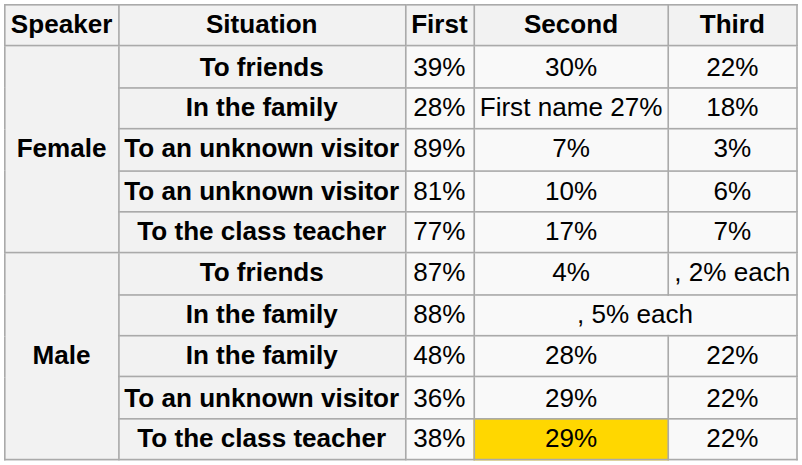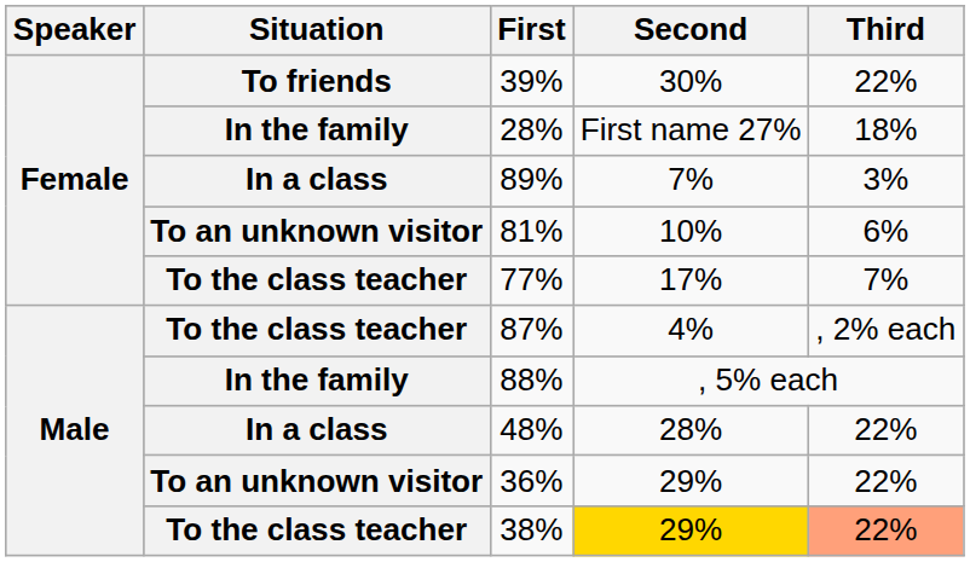 <table class="wikitable" style="text-align:center;">
 <tr>
 <th>Speaker</th>
 <th>Situation</th>
 <th>First</th>
 <th>Second</th>
 <th>Third</th>
 </tr>
 <tr>
 <th rowspan="5">Female</th>
 <th>To friends</th>
 <td> 39%</td>
 <td> 30%</td>
 <td> 22%</td>
 </tr>
 <tr>
 <th>In the family</th>
 <td> 28%</td>
 <td>First name 27%</td>
 <td> 18%</td>
 </tr>
 <tr>
-<th>To an unknown visitor</th>
+<th>In a class</th>
 <td> 89%</td>
 <td> 7%</td>
 <td> 3%</td>
 </tr>
 <tr>
 <th>To an unknown visitor</th>
 <td> 81%</td>
 <td> 10%</td>
 <td> 6%</td>
 </tr>
 <tr>
 <th>To the class teacher</th>
 <td> 77%</td>
 <td> 17%</td>
 <td> 7%</td>
 </tr>
 <tr>
 <th rowspan="5">Male</th>
-<th>To friends</th>
+<th>To the class teacher</th>
 <td> 87%</td>
 <td> 4%</td>
 <td>,  2% each</td>
 </tr>
 <tr>
 <th>In the family</th>
 <td> 88%</td>
 <td colspan="2">,  5% each</td>
 </tr>
 <tr>
-<th>In the family</th>
+<th>In a class</th>
 <td> 48%</td>
 <td> 28%</td>
 <td> 22%</td>
 </tr>
 <tr>
 <th>To an unknown visitor</th>
 <td> 36%</td>
 <td> 29%</td>
 <td> 22%</td>
 </tr>
 <tr>
 <th>To the class teacher</th>
 <td> 38%</td>
 <td style="background: gold;"> 29%</td>
-<td> 22%</td>
+<td style="background: lightsalmon;"> 22%</td>
 </tr>
 </table>
